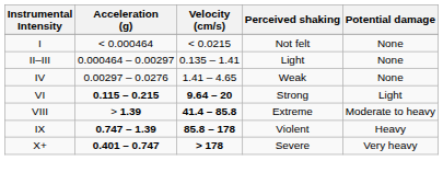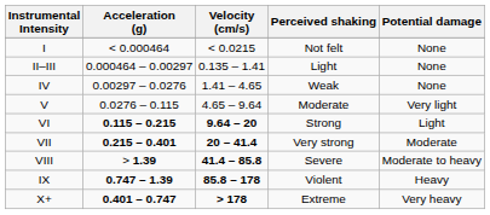 <table class="wikitable" style="font-size: 90%; text-align: left; ">
 <tr>
 <th align="center">Instrumental<br>Intensity</th>
 <th align="center">Acceleration<br>(g)</th>
 <th align="center">Velocity<br>(cm/s)</th>
 <th align="center">Perceived shaking</th>
 <th align="center">Potential damage</th>
 </tr>
 <tr>
 </tr>
 <tr>
 <td align="center">I</td>
 <td align="center">< 0.000464</td>
 <td align="center">< 0.0215</td>
 <td align="center">Not felt</td>
 <td align="center">None</td>
 </tr>
 <tr>
 <td align="center">II–III</td>
 <td align="center">0.000464 – 0.00297</td>
 <td align="center">0.135 – 1.41</td>
 <td align="center">Light</td>
 <td align="center">None</td>
 </tr>
 <tr>
 <td align="center">IV</td>
 <td align="center">0.00297 – 0.0276</td>
 <td align="center">1.41 – 4.65</td>
 <td align="center">Weak</td>
 <td align="center">None</td>
 </tr>
 <tr>
+<td align="center">V</td>
+<td align="center">0.0276 – 0.115</td>
+<td align="center">4.65 – 9.64</td>
+<td align="center">Moderate</td>
+<td align="center">Very light</td>
+</tr>
+<tr>
 <td align="center">VI</td>
 <td align="center"><strong>0.115 – 0.215</strong></td>
 <td align="center"><strong>9.64 – 20</strong></td>
 <td align="center">Strong</td>
 <td align="center">Light</td>
 </tr>
 <tr>
+<td align="center">VII</td>
+<td align="center"><strong>0.215 – 0.401</strong></td>
+<td align="center"><strong>20 – 41.4</strong></td>
+<td align="center">Very strong</td>
+<td align="center">Moderate</td>
+</tr>
+<tr>
 <td align="center">VIII</td>
 <td align="center">> <strong>1.39</strong></td>
 <td align="center"><strong>41.4 – 85.8</strong></td>
-<td align="center">Extreme</td>
+<td align="center">Severe</td>
 <td align="center">Moderate to heavy</td>
 </tr>
 <tr>
 <td align="center">IX</td>
 <td align="center"><strong>0.747 – 1.39</strong></td>
 <td align="center"><strong>85.8 – 178</strong></td>
 <td align="center">Violent</td>
 <td align="center">Heavy</td>
 </tr>
 <tr>
 <td align="center">X+</td>
 <td align="center"><strong>0.401 – 0.747</strong></td>
 <td align="center"><strong>> 178</strong></td>
-<td align="center">Severe</td>
+<td align="center">Extreme</td>
 <td align="center">Very heavy</td>
 </tr>
 </table>
